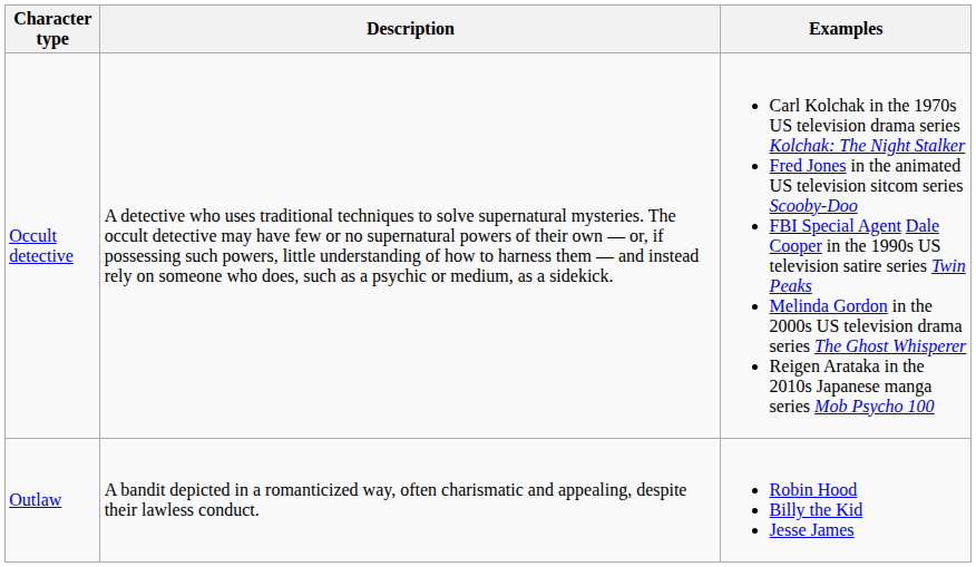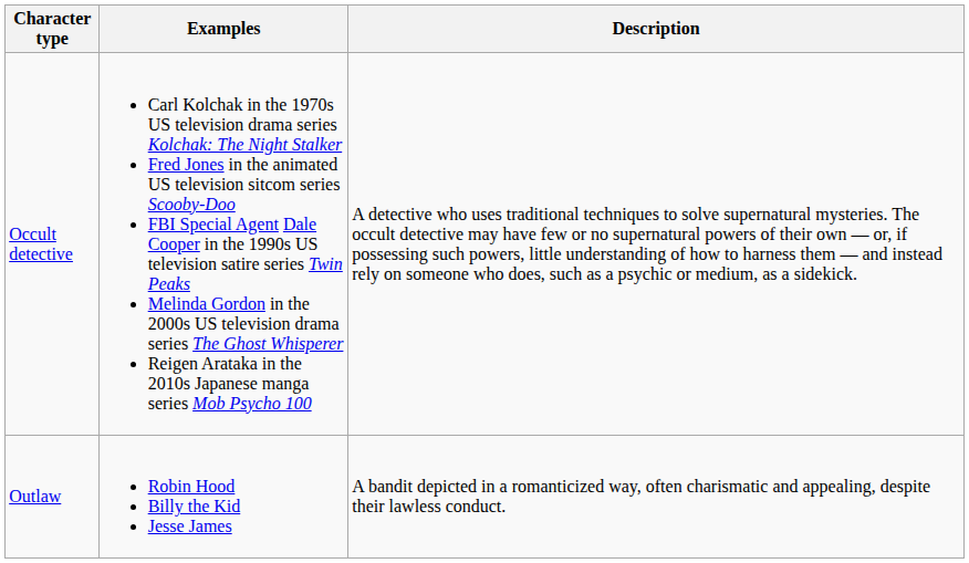 <table class="wikitable">
 <tr>
 <th>Character type</th>
+<th>Examples</th>
 <th>Description</th>
-<th>Examples</th>
 </tr>
 <tr>
 <td><a href='#'>Occult detective</a></td>
+<td><br><ul><li>Carl Kolchak in the 1970s US television drama series <em><a href='#'>Kolchak: The Night Stalker</a></em></li><li><a href='#'>Fred Jones</a> in the animated US television sitcom series <em><a href='#'>Scooby-Doo</a></em></li><li><a href='#'>FBI Special Agent</a> <a href='#'>Dale Cooper</a> in the 1990s US television satire series <em><a href='#'>Twin Peaks</a></em></li><li><a href='#'>Melinda Gordon</a> in the 2000s US television drama series <em><a href='#'>The Ghost Whisperer</a></em></li><li>Reigen Arataka in the 2010s Japanese manga series <em><a href='#'>Mob Psycho 100</a></em></li></ul></td>
 <td>A detective who uses traditional techniques to solve supernatural mysteries. The occult detective may have few or no supernatural powers of their own — or, if possessing such powers, little understanding of how to harness them — and instead rely on someone who does, such as a psychic or medium, as a sidekick.</td>
-<td><br><ul><li>Carl Kolchak in the 1970s US television drama series <em><a href='#'>Kolchak: The Night Stalker</a></em></li><li><a href='#'>Fred Jones</a> in the animated US television sitcom series <em><a href='#'>Scooby-Doo</a></em></li><li><a href='#'>FBI Special Agent</a> <a href='#'>Dale Cooper</a> in the 1990s US television satire series <em><a href='#'>Twin Peaks</a></em></li><li><a href='#'>Melinda Gordon</a> in the 2000s US television drama series <em><a href='#'>The Ghost Whisperer</a></em></li><li>Reigen Arataka in the 2010s Japanese manga series <em><a href='#'>Mob Psycho 100</a></em></li></ul></td>
 </tr>
 <tr>
 <td><a href='#'>Outlaw</a></td>
+<td><br><ul><li><a href='#'>Robin Hood</a></li><li><a href='#'>Billy the Kid</a></li><li><a href='#'>Jesse James</a></li></ul></td>
 <td>A bandit depicted in a romanticized way, often charismatic and appealing, despite their lawless conduct.</td>
-<td><br><ul><li><a href='#'>Robin Hood</a></li><li><a href='#'>Billy the Kid</a></li><li><a href='#'>Jesse James</a></li></ul></td>
 </tr>
 </table>
